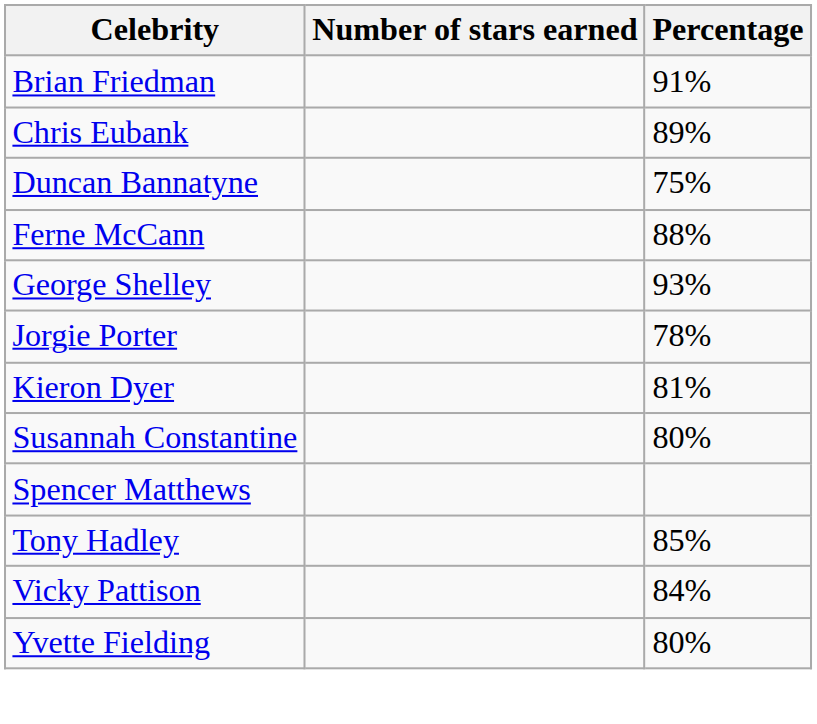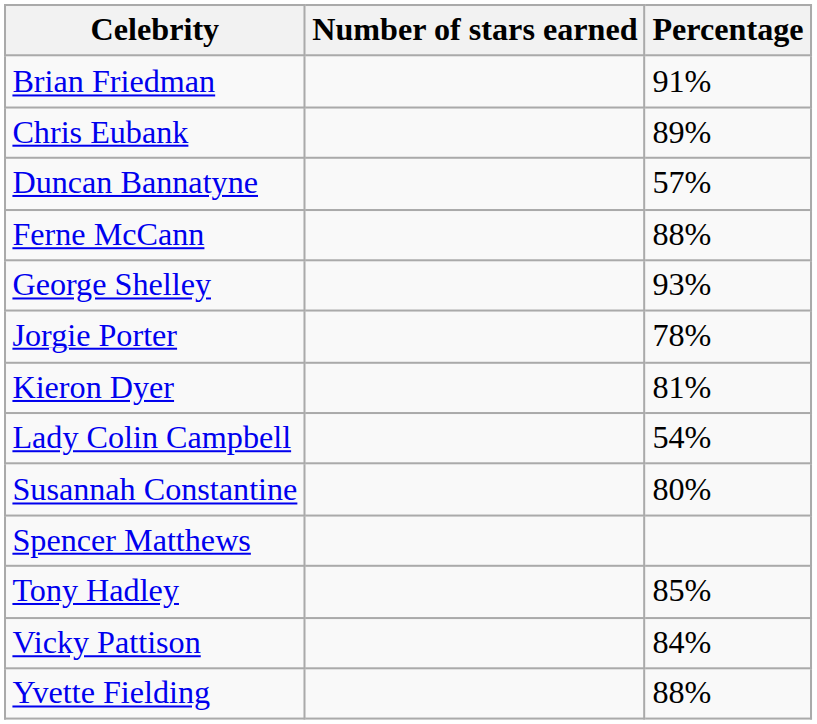 <table class=wikitable >
 <tr>
 <th>Celebrity</th>
 <th>Number of stars earned</th>
 <th>Percentage</th>
 </tr>
 <tr>
 <td><a href='#'>Brian Friedman</a></td>
 <td></td>
 <td>91%</td>
 </tr>
 <tr>
 <td><a href='#'>Chris Eubank</a></td>
 <td></td>
 <td>89%</td>
 </tr>
 <tr>
 <td><a href='#'>Duncan Bannatyne</a></td>
 <td></td>
-<td>75%</td>
+<td>57%</td>
 </tr>
 <tr>
 <td><a href='#'>Ferne McCann</a></td>
 <td></td>
 <td>88%</td>
 </tr>
 <tr>
 <td><a href='#'>George Shelley</a></td>
 <td></td>
 <td>93%</td>
 </tr>
 <tr>
 <td><a href='#'>Jorgie Porter</a></td>
 <td></td>
 <td>78%</td>
 </tr>
 <tr>
 <td><a href='#'>Kieron Dyer</a></td>
 <td></td>
 <td>81%</td>
+</tr>
+<tr>
+<td><a href='#'>Lady Colin Campbell</a></td>
+<td></td>
+<td>54%</td>
 </tr>
 <tr>
 <td><a href='#'>Susannah Constantine</a></td>
 <td></td>
 <td>80%</td>
 </tr>
 <tr>
 <td><a href='#'>Spencer Matthews</a></td>
 <td></td>
 <td></td>
 </tr>
 <tr>
 <td><a href='#'>Tony Hadley</a></td>
 <td></td>
 <td>85%</td>
 </tr>
 <tr>
 <td><a href='#'>Vicky Pattison</a></td>
 <td></td>
 <td>84%</td>
 </tr>
 <tr>
 <td><a href='#'>Yvette Fielding</a></td>
 <td></td>
-<td>80%</td>
+<td>88%</td>
 </tr>
 </table>
